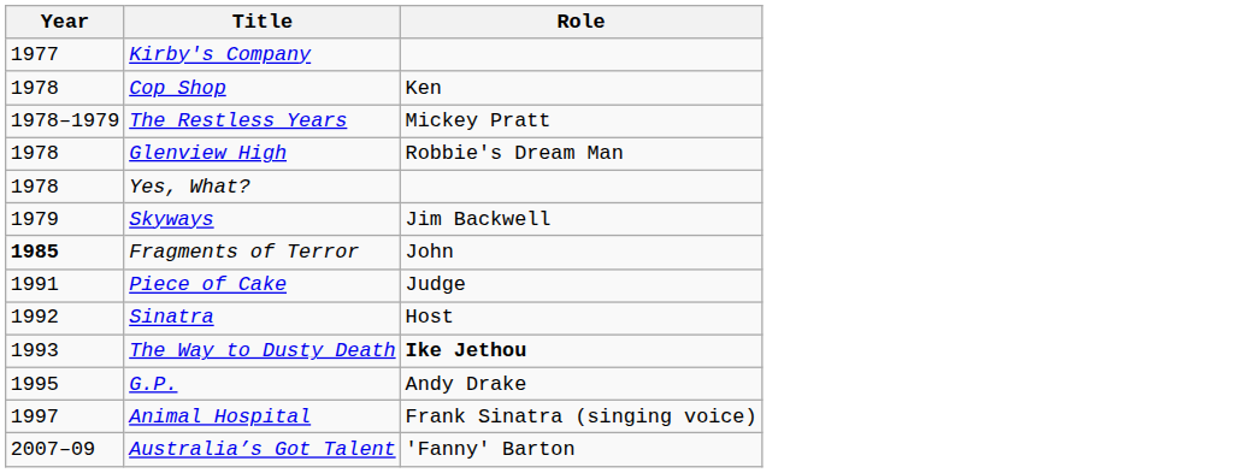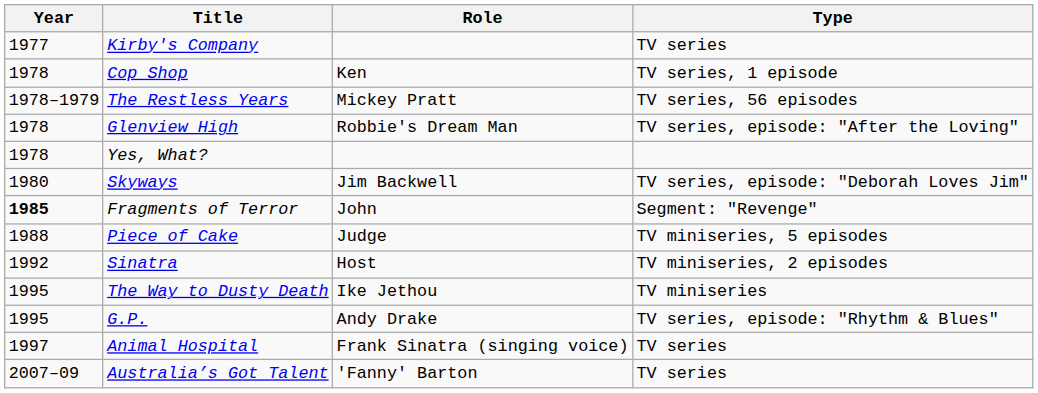 <table class="wikitable sortable">
 <tr>
 <th>Year</th>
 <th>Title</th>
 <th>Role</th>
+<th>Type</th>
 </tr>
 <tr>
 <td>1977</td>
 <td><em><a href='#'>Kirby's Company</a></em></td>
 <td></td>
+<td>TV series</td>
 </tr>
 <tr>
 <td>1978</td>
 <td><em><a href='#'>Cop Shop</a></em></td>
 <td>Ken</td>
+<td>TV series, 1 episode</td>
 </tr>
 <tr>
 <td>1978–1979</td>
 <td data-sort-value="Restless Years, The"><em><a href='#'>The Restless Years</a></em></td>
 <td>Mickey Pratt</td>
+<td>TV series, 56 episodes</td>
 </tr>
 <tr>
 <td>1978</td>
 <td><em><a href='#'>Glenview High</a></em></td>
 <td>Robbie's Dream Man</td>
+<td>TV series, episode: "After the Loving"</td>
 </tr>
 <tr>
 <td>1978</td>
 <td><em>Yes, What?</em></td>
 <td></td>
+<td></td>
 </tr>
 <tr>
-<td>1979</td>
+<td>1980</td>
 <td><em><a href='#'>Skyways</a></em></td>
 <td>Jim Backwell</td>
+<td>TV series, episode: "Deborah Loves Jim"</td>
 </tr>
 <tr>
 <td><strong>1985</strong></td>
 <td><em>Fragments of Terror</em></td>
 <td>John</td>
+<td>Segment: "Revenge"</td>
 </tr>
 <tr>
-<td>1991</td>
+<td>1988</td>
 <td><em><a href='#'>Piece of Cake</a></em></td>
 <td>Judge</td>
+<td>TV miniseries, 5 episodes</td>
 </tr>
 <tr>
 <td>1992</td>
 <td><em><a href='#'>Sinatra</a></em></td>
 <td>Host</td>
+<td>TV miniseries, 2 episodes</td>
 </tr>
 <tr>
-<td>1993</td>
+<td>1995</td>
 <td data-sort-value="Way to Dusty Death, The"><em><a href='#'>The Way to Dusty Death</a></em></td>
-<td><strong>Ike Jethou</strong></td>
+<td>Ike Jethou</td>
+<td>TV miniseries</td>
 </tr>
 <tr>
 <td>1995</td>
 <td><em><a href='#'>G.P.</a></em></td>
 <td>Andy Drake</td>
+<td>TV series, episode: "Rhythm & Blues"</td>
 </tr>
 <tr>
 <td>1997</td>
 <td><em><a href='#'>Animal Hospital</a></em></td>
 <td>Frank Sinatra (singing voice)</td>
+<td>TV series</td>
 </tr>
 <tr>
 <td>2007–09</td>
 <td><em><a href='#'>Australia’s Got Talent</a></em></td>
 <td>'Fanny' Barton</td>
+<td>TV series</td>
 </tr>
 </table>
